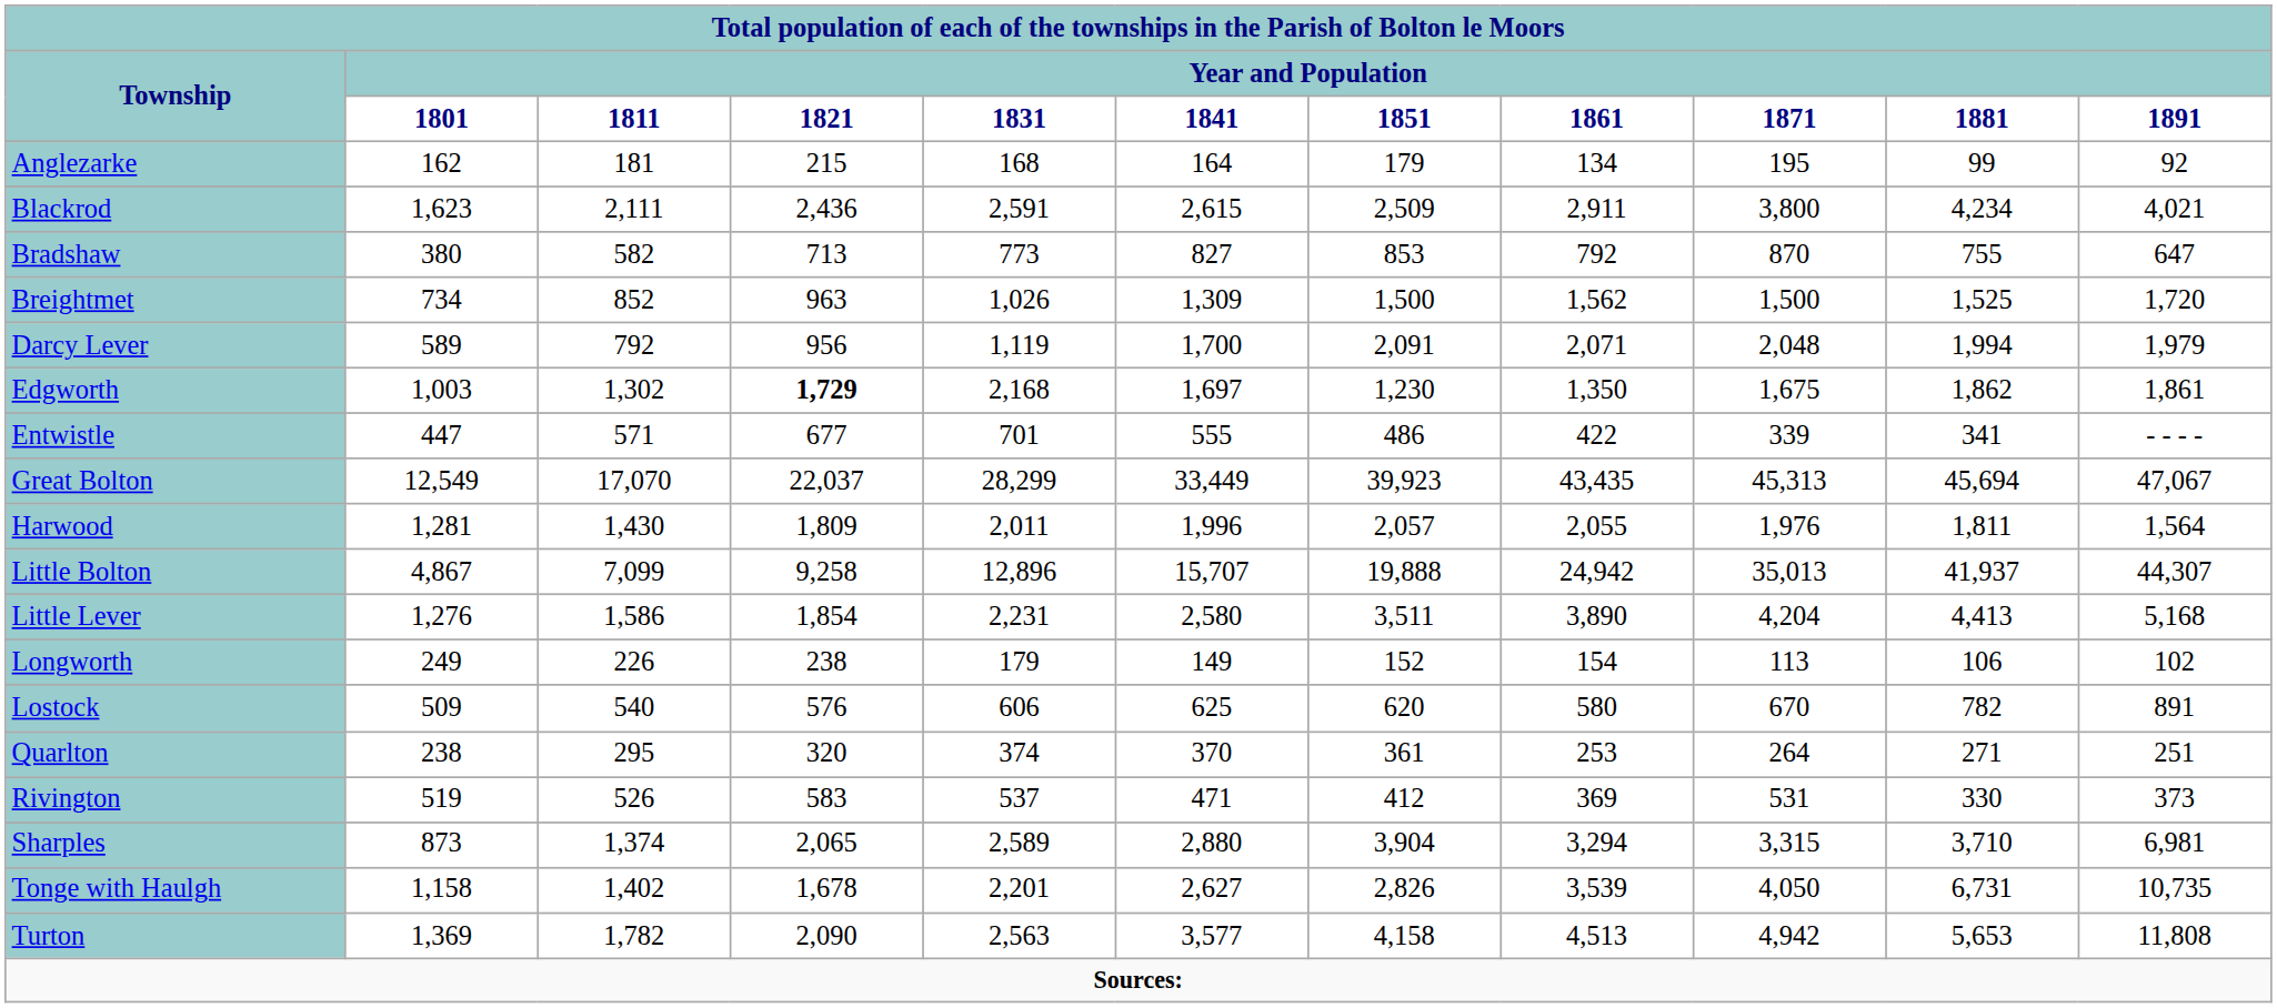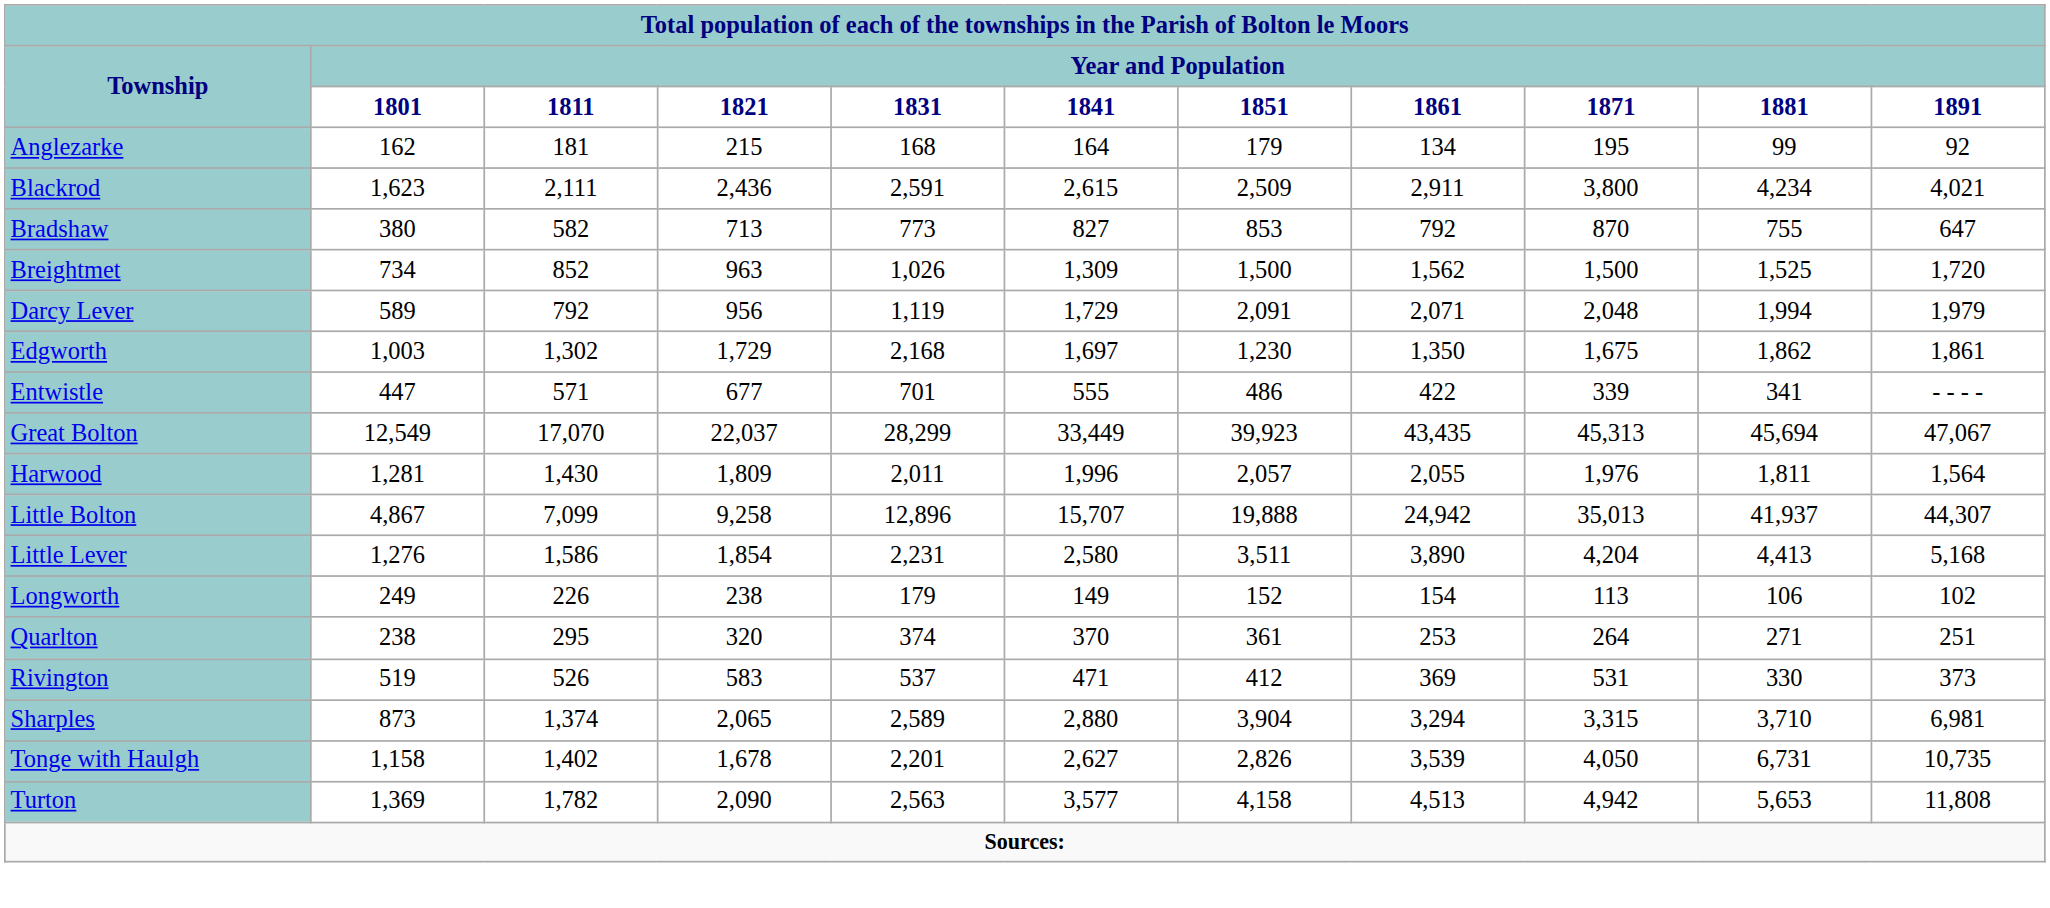 <table class="wikitable" style="font-size:90%;width:95%;border:0px;text-align:center;line-height:120%;">
 <tr>
 <th colspan="11" style="background: #99CCCC; color: #000080" height="17">Total population of each of the townships in the Parish of Bolton le Moors</th>
 </tr>
 <tr>
 <th width="15%" rowspan="2" style="background: #99CCCC; color: #000080" height="17">Township</th>
 <th colspan="10" style="background: #99CCCC; color: #000080" height="17">Year and Population</th>
 </tr>
 <tr>
 <th style="background: #FFFFFF; color:#000080;">1801</th>
 <th style="background: #FFFFFF; color:#000080;">1811</th>
 <th style="background: #FFFFFF; color:#000080;">1821</th>
 <th style="background: #FFFFFF; color:#000080;">1831</th>
 <th style="background: #FFFFFF; color:#000080;">1841</th>
 <th style="background: #FFFFFF; color:#000080;">1851</th>
 <th style="background: #FFFFFF; color:#000080;">1861</th>
 <th style="background: #FFFFFF; color:#000080;">1871</th>
 <th style="background: #FFFFFF; color:#000080;">1881</th>
 <th style="background: #FFFFFF; color:#000080;">1891</th>
 </tr>
 <tr>
 <td align="left" style="background: #99CCCC; color: #000080" height="17"><a href='#'>Anglezarke</a></td>
 <td style="background: #FFFFFF; color: black;">162</td>
 <td style="background: #FFFFFF; color: black;">181</td>
 <td style="background: #FFFFFF; color: black;">215</td>
 <td style="background: #FFFFFF; color: black;">168</td>
 <td style="background: #FFFFFF; color: black;">164</td>
 <td style="background: #FFFFFF; color: black;">179</td>
 <td style="background: #FFFFFF; color: black;">134</td>
 <td style="background: #FFFFFF; color: black;">195</td>
 <td style="background: #FFFFFF; color: black;">99</td>
 <td style="background: #FFFFFF; color: black;">92</td>
 </tr>
 <tr>
 <td align="left" style="background: #99CCCC; color: #000080" height="17"><a href='#'>Blackrod</a></td>
 <td style="background: #FFFFFF; color: black;">1,623</td>
 <td style="background: #FFFFFF; color: black;">2,111</td>
 <td style="background: #FFFFFF; color: black;">2,436</td>
 <td style="background: #FFFFFF; color: black;">2,591</td>
 <td style="background: #FFFFFF; color: black;">2,615</td>
 <td style="background: #FFFFFF; color: black;">2,509</td>
 <td style="background: #FFFFFF; color: black;">2,911</td>
 <td style="background: #FFFFFF; color: black;">3,800</td>
 <td style="background: #FFFFFF; color: black;">4,234</td>
 <td style="background: #FFFFFF; color: black;">4,021</td>
 </tr>
 <tr>
 <td align="left" style="background: #99CCCC; color: #000080" height="17"><a href='#'>Bradshaw</a></td>
 <td style="background: #FFFFFF; color: black;">380</td>
 <td style="background: #FFFFFF; color: black;">582</td>
 <td style="background: #FFFFFF; color: black;">713</td>
 <td style="background: #FFFFFF; color: black;">773</td>
 <td style="background: #FFFFFF; color: black;">827</td>
 <td style="background: #FFFFFF; color: black;">853</td>
 <td style="background: #FFFFFF; color: black;">792</td>
 <td style="background: #FFFFFF; color: black;">870</td>
 <td style="background: #FFFFFF; color: black;">755</td>
 <td style="background: #FFFFFF; color: black;">647</td>
 </tr>
 <tr>
 <td align="left" style="background: #99CCCC; color: #000080" height="17"><a href='#'>Breightmet</a></td>
 <td style="background: #FFFFFF; color: black;">734</td>
 <td style="background: #FFFFFF; color: black;">852</td>
 <td style="background: #FFFFFF; color: black;">963</td>
 <td style="background: #FFFFFF; color: black;">1,026</td>
 <td style="background: #FFFFFF; color: black;">1,309</td>
 <td style="background: #FFFFFF; color: black;">1,500</td>
 <td style="background: #FFFFFF; color: black;">1,562</td>
 <td style="background: #FFFFFF; color: black;">1,500</td>
 <td style="background: #FFFFFF; color: black;">1,525</td>
 <td style="background: #FFFFFF; color: black;">1,720</td>
 </tr>
 <tr>
 <td align="left" style="background: #99CCCC; color: #000080" height="17"><a href='#'>Darcy Lever</a></td>
 <td style="background: #FFFFFF; color: black;">589</td>
 <td style="background: #FFFFFF; color: black;">792</td>
 <td style="background: #FFFFFF; color: black;">956</td>
 <td style="background: #FFFFFF; color: black;">1,119</td>
-<td style="background: #FFFFFF; color: black;">1,700</td>
+<td style="background: #FFFFFF; color: black;">1,729</td>
 <td style="background: #FFFFFF; color: black;">2,091</td>
 <td style="background: #FFFFFF; color: black;">2,071</td>
 <td style="background: #FFFFFF; color: black;">2,048</td>
 <td style="background: #FFFFFF; color: black;">1,994</td>
 <td style="background: #FFFFFF; color: black;">1,979</td>
 </tr>
 <tr>
 <td align="left" style="background: #99CCCC; color: #000080" height="17"><a href='#'>Edgworth</a></td>
 <td style="background: #FFFFFF; color: black;">1,003</td>
 <td style="background: #FFFFFF; color: black;">1,302</td>
-<td style="background: #FFFFFF; color: black;"><strong>1,729</strong></td>
+<td style="background: #FFFFFF; color: black;">1,729</td>
 <td style="background: #FFFFFF; color: black;">2,168</td>
 <td style="background: #FFFFFF; color: black;">1,697</td>
 <td style="background: #FFFFFF; color: black;">1,230</td>
 <td style="background: #FFFFFF; color: black;">1,350</td>
 <td style="background: #FFFFFF; color: black;">1,675</td>
 <td style="background: #FFFFFF; color: black;">1,862</td>
 <td style="background: #FFFFFF; color: black;">1,861</td>
 </tr>
 <tr>
 <td align="left" style="background: #99CCCC; color: #000080" height="17"><a href='#'>Entwistle</a></td>
 <td style="background: #FFFFFF; color: black;">447</td>
 <td style="background: #FFFFFF; color: black;">571</td>
 <td style="background: #FFFFFF; color: black;">677</td>
 <td style="background: #FFFFFF; color: black;">701</td>
 <td style="background: #FFFFFF; color: black;">555</td>
 <td style="background: #FFFFFF; color: black;">486</td>
 <td style="background: #FFFFFF; color: black;">422</td>
 <td style="background: #FFFFFF; color: black;">339</td>
 <td style="background: #FFFFFF; color: black;">341</td>
 <td style="background: #FFFFFF; color: black;">- - - -</td>
 </tr>
 <tr>
 <td align="left" style="background: #99CCCC; color: #000080" height="17"><a href='#'>Great Bolton</a></td>
 <td style="background: #FFFFFF; color: black;">12,549</td>
 <td style="background: #FFFFFF; color: black;">17,070</td>
 <td style="background: #FFFFFF; color: black;">22,037</td>
 <td style="background: #FFFFFF; color: black;">28,299</td>
 <td style="background: #FFFFFF; color: black;">33,449</td>
 <td style="background: #FFFFFF; color: black;">39,923</td>
 <td style="background: #FFFFFF; color: black;">43,435</td>
 <td style="background: #FFFFFF; color: black;">45,313</td>
 <td style="background: #FFFFFF; color: black;">45,694</td>
 <td style="background: #FFFFFF; color: black;">47,067</td>
 </tr>
 <tr>
 <td align="left" style="background: #99CCCC; color: #000080" height="17"><a href='#'>Harwood</a></td>
 <td style="background: #FFFFFF; color: black;">1,281</td>
 <td style="background: #FFFFFF; color: black;">1,430</td>
 <td style="background: #FFFFFF; color: black;">1,809</td>
 <td style="background: #FFFFFF; color: black;">2,011</td>
 <td style="background: #FFFFFF; color: black;">1,996</td>
 <td style="background: #FFFFFF; color: black;">2,057</td>
 <td style="background: #FFFFFF; color: black;">2,055</td>
 <td style="background: #FFFFFF; color: black;">1,976</td>
 <td style="background: #FFFFFF; color: black;">1,811</td>
 <td style="background: #FFFFFF; color: black;">1,564</td>
 </tr>
 <tr>
 <td align="left" style="background: #99CCCC; color: #000080" height="17"><a href='#'>Little Bolton</a></td>
 <td style="background: #FFFFFF; color: black;">4,867</td>
 <td style="background: #FFFFFF; color: black;">7,099</td>
 <td style="background: #FFFFFF; color: black;">9,258</td>
 <td style="background: #FFFFFF; color: black;">12,896</td>
 <td style="background: #FFFFFF; color: black;">15,707</td>
 <td style="background: #FFFFFF; color: black;">19,888</td>
 <td style="background: #FFFFFF; color: black;">24,942</td>
 <td style="background: #FFFFFF; color: black;">35,013</td>
 <td style="background: #FFFFFF; color: black;">41,937</td>
 <td style="background: #FFFFFF; color: black;">44,307</td>
 </tr>
 <tr>
 <td align="left" style="background: #99CCCC; color: #000080" height="17"><a href='#'>Little Lever</a></td>
 <td style="background: #FFFFFF; color: black;">1,276</td>
 <td style="background: #FFFFFF; color: black;">1,586</td>
 <td style="background: #FFFFFF; color: black;">1,854</td>
 <td style="background: #FFFFFF; color: black;">2,231</td>
 <td style="background: #FFFFFF; color: black;">2,580</td>
 <td style="background: #FFFFFF; color: black;">3,511</td>
 <td style="background: #FFFFFF; color: black;">3,890</td>
 <td style="background: #FFFFFF; color: black;">4,204</td>
 <td style="background: #FFFFFF; color: black;">4,413</td>
 <td style="background: #FFFFFF; color: black;">5,168</td>
 </tr>
 <tr>
 <td align="left" style="background: #99CCCC; color: #000080" height="17"><a href='#'>Longworth</a></td>
 <td style="background: #FFFFFF; color: black;">249</td>
 <td style="background: #FFFFFF; color: black;">226</td>
 <td style="background: #FFFFFF; color: black;">238</td>
 <td style="background: #FFFFFF; color: black;">179</td>
 <td style="background: #FFFFFF; color: black;">149</td>
 <td style="background: #FFFFFF; color: black;">152</td>
 <td style="background: #FFFFFF; color: black;">154</td>
 <td style="background: #FFFFFF; color: black;">113</td>
 <td style="background: #FFFFFF; color: black;">106</td>
 <td style="background: #FFFFFF; color: black;">102</td>
 </tr>
 <tr>
-<td align="left" style="background: #99CCCC; color: #000080" height="17"><a href='#'>Lostock</a></td>
-<td style="background: #FFFFFF; color: black;">509</td>
-<td style="background: #FFFFFF; color: black;">540</td>
-<td style="background: #FFFFFF; color: black;">576</td>
-<td style="background: #FFFFFF; color: black;">606</td>
-<td style="background: #FFFFFF; color: black;">625</td>
-<td style="background: #FFFFFF; color: black;">620</td>
-<td style="background: #FFFFFF; color: black;">580</td>
-<td style="background: #FFFFFF; color: black;">670</td>
-<td style="background: #FFFFFF; color: black;">782</td>
-<td style="background: #FFFFFF; color: black;">891</td>
-</tr>
-<tr>
 <td align="left" style="background: #99CCCC; color: #000080" height="17"><a href='#'>Quarlton</a></td>
 <td style="background: #FFFFFF; color: black;">238</td>
 <td style="background: #FFFFFF; color: black;">295</td>
 <td style="background: #FFFFFF; color: black;">320</td>
 <td style="background: #FFFFFF; color: black;">374</td>
 <td style="background: #FFFFFF; color: black;">370</td>
 <td style="background: #FFFFFF; color: black;">361</td>
 <td style="background: #FFFFFF; color: black;">253</td>
 <td style="background: #FFFFFF; color: black;">264</td>
 <td style="background: #FFFFFF; color: black;">271</td>
 <td style="background: #FFFFFF; color: black;">251</td>
 </tr>
 <tr>
 <td align="left" style="background: #99CCCC; color: #000080" height="17"><a href='#'>Rivington</a></td>
 <td style="background: #FFFFFF; color: black;">519</td>
 <td style="background: #FFFFFF; color: black;">526</td>
 <td style="background: #FFFFFF; color: black;">583</td>
 <td style="background: #FFFFFF; color: black;">537</td>
 <td style="background: #FFFFFF; color: black;">471</td>
 <td style="background: #FFFFFF; color: black;">412</td>
 <td style="background: #FFFFFF; color: black;">369</td>
 <td style="background: #FFFFFF; color: black;">531</td>
 <td style="background: #FFFFFF; color: black;">330</td>
 <td style="background: #FFFFFF; color: black;">373</td>
 </tr>
 <tr>
 <td align="left" style="background: #99CCCC; color: #000080" height="17"><a href='#'>Sharples</a></td>
 <td style="background: #FFFFFF; color: black;">873</td>
 <td style="background: #FFFFFF; color: black;">1,374</td>
 <td style="background: #FFFFFF; color: black;">2,065</td>
 <td style="background: #FFFFFF; color: black;">2,589</td>
 <td style="background: #FFFFFF; color: black;">2,880</td>
 <td style="background: #FFFFFF; color: black;">3,904</td>
 <td style="background: #FFFFFF; color: black;">3,294</td>
 <td style="background: #FFFFFF; color: black;">3,315</td>
 <td style="background: #FFFFFF; color: black;">3,710</td>
 <td style="background: #FFFFFF; color: black;">6,981</td>
 </tr>
 <tr>
 <td align="left" style="background: #99CCCC; color: #000080" height="17"><a href='#'>Tonge with Haulgh</a></td>
 <td style="background: #FFFFFF; color: black;">1,158</td>
 <td style="background: #FFFFFF; color: black;">1,402</td>
 <td style="background: #FFFFFF; color: black;">1,678</td>
 <td style="background: #FFFFFF; color: black;">2,201</td>
 <td style="background: #FFFFFF; color: black;">2,627</td>
 <td style="background: #FFFFFF; color: black;">2,826</td>
 <td style="background: #FFFFFF; color: black;">3,539</td>
 <td style="background: #FFFFFF; color: black;">4,050</td>
 <td style="background: #FFFFFF; color: black;">6,731</td>
 <td style="background: #FFFFFF; color: black;">10,735</td>
 </tr>
 <tr>
 <td align="left" style="background: #99CCCC; color: #000080" height="17"><a href='#'>Turton</a></td>
 <td style="background: #FFFFFF; color: black;">1,369</td>
 <td style="background: #FFFFFF; color: black;">1,782</td>
 <td style="background: #FFFFFF; color: black;">2,090</td>
 <td style="background: #FFFFFF; color: black;">2,563</td>
 <td style="background: #FFFFFF; color: black;">3,577</td>
 <td style="background: #FFFFFF; color: black;">4,158</td>
 <td style="background: #FFFFFF; color: black;">4,513</td>
 <td style="background: #FFFFFF; color: black;">4,942</td>
 <td style="background: #FFFFFF; color: black;">5,653</td>
 <td style="background: #FFFFFF; color: black;">11,808</td>
 </tr>
 <tr>
 <td colspan="11" style="text-align:center;font-size:90%;"><strong>Sources:</strong> <br></td>
 </tr>
 </table>
